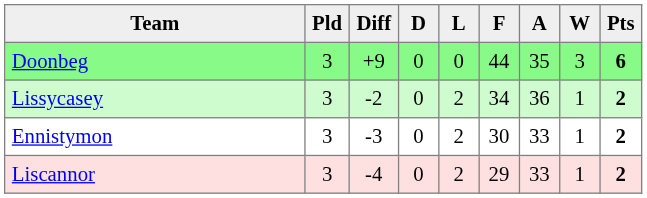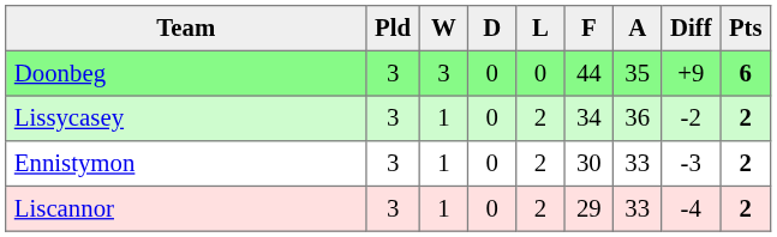 <table style=border-collapse:collapse border=1 cellspacing=0 cellpadding=5>
 <tr align=center bgcolor=#efefef>
 <th width=220>Team</th>
 <th width=20>Pld</th>
-<th width=20>Diff</th>
+<th width=20>W</th>
 <th width=20>D</th>
 <th width=20>L</th>
 <th width=20>F</th>
 <th width=20>A</th>
-<th width=20>W</th>
+<th width=20>Diff</th>
 <th width=20>Pts</th>
 </tr>
 <tr align=center style="background:#87FA87;">
 <td style="text-align:left;"> <a href='#'>Doonbeg</a></td>
 <td>3</td>
-<td>+9</td>
+<td>3</td>
 <td>0</td>
 <td>0</td>
 <td>44</td>
 <td>35</td>
-<td>3</td>
+<td>+9</td>
 <td><strong>6</strong></td>
 </tr>
 <tr align=center style="background:#CEFCCE;">
 <td style="text-align:left;"> <a href='#'>Lissycasey</a></td>
 <td>3</td>
-<td>-2</td>
+<td>1</td>
 <td>0</td>
 <td>2</td>
 <td>34</td>
 <td>36</td>
-<td>1</td>
+<td>-2</td>
 <td><strong>2</strong></td>
 </tr>
 <tr align=center style="background:#FFFFFF">
 <td style="text-align:left;"> <a href='#'>Ennistymon</a></td>
 <td>3</td>
-<td>-3</td>
+<td>1</td>
 <td>0</td>
 <td>2</td>
 <td>30</td>
 <td>33</td>
-<td>1</td>
+<td>-3</td>
 <td><strong>2</strong></td>
 </tr>
 <tr align=center style="background:#FFE0E0;">
 <td style="text-align:left;"> <a href='#'>Liscannor</a></td>
 <td>3</td>
-<td>-4</td>
+<td>1</td>
 <td>0</td>
 <td>2</td>
 <td>29</td>
 <td>33</td>
-<td>1</td>
+<td>-4</td>
 <td><strong>2</strong></td>
 </tr>
 </table>
